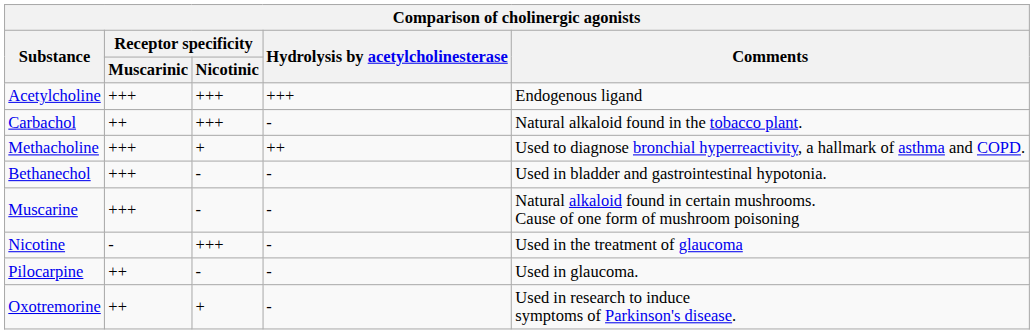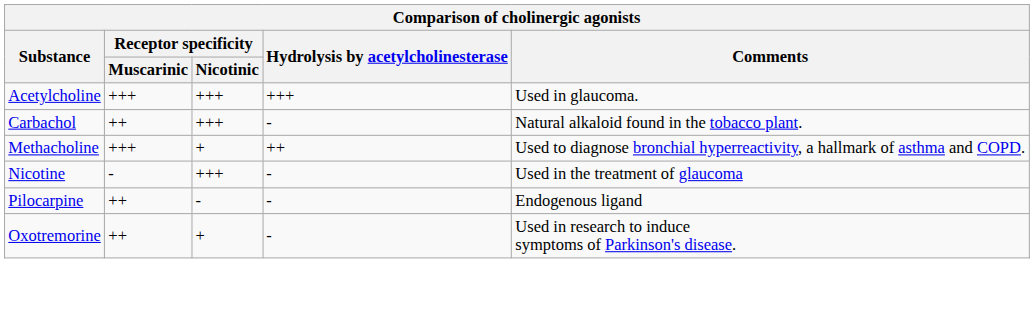 <table class="wikitable">
 <tr>
 <th colspan=5>Comparison of cholinergic agonists </th>
 </tr>
 <tr>
 <th rowspan="2">Substance</th>
 <th colspan="2">Receptor specificity</th>
 <th rowspan="2">Hydrolysis by <a href='#'>acetylcholinesterase</a></th>
 <th rowspan="2">Comments</th>
 </tr>
 <tr>
 <th>Muscarinic</th>
 <th>Nicotinic</th>
 </tr>
 <tr>
 <td><a href='#'>Acetylcholine</a></td>
 <td>+++</td>
 <td>+++</td>
 <td>+++</td>
-<td>Endogenous ligand</td>
+<td>Used in glaucoma.</td>
 </tr>
 <tr>
 <td><a href='#'>Carbachol</a></td>
 <td>++</td>
 <td>+++</td>
 <td>-</td>
 <td>Natural alkaloid found in the <a href='#'>tobacco plant</a>.</td>
 </tr>
 <tr>
 <td><a href='#'>Methacholine</a></td>
 <td>+++</td>
 <td>+</td>
 <td>++</td>
 <td>Used to diagnose <a href='#'>bronchial hyperreactivity</a>, a hallmark of <a href='#'>asthma</a> and <a href='#'>COPD</a>.</td>
 </tr>
 <tr>
-<td><a href='#'>Bethanechol</a></td>
-<td>+++</td>
-<td>-</td>
-<td>-</td>
-<td>Used in bladder and gastrointestinal hypotonia.</td>
-</tr>
-<tr>
-<td><a href='#'>Muscarine</a></td>
-<td>+++</td>
-<td>-</td>
-<td>-</td>
-<td>Natural <a href='#'>alkaloid</a> found in certain mushrooms.<br>Cause of one form of mushroom poisoning</td>
-</tr>
-<tr>
 <td><a href='#'>Nicotine</a></td>
 <td>-</td>
 <td>+++</td>
 <td>-</td>
 <td>Used in the treatment of <a href='#'>glaucoma</a></td>
 </tr>
 <tr>
 <td><a href='#'>Pilocarpine</a></td>
 <td>++</td>
 <td>-</td>
 <td>-</td>
-<td>Used in glaucoma.</td>
+<td>Endogenous ligand</td>
 </tr>
 <tr>
 <td><a href='#'>Oxotremorine</a></td>
 <td>++</td>
 <td>+</td>
 <td>-</td>
 <td>Used in research to induce<br>symptoms of <a href='#'>Parkinson's disease</a>.</td>
 </tr>
 </table>
